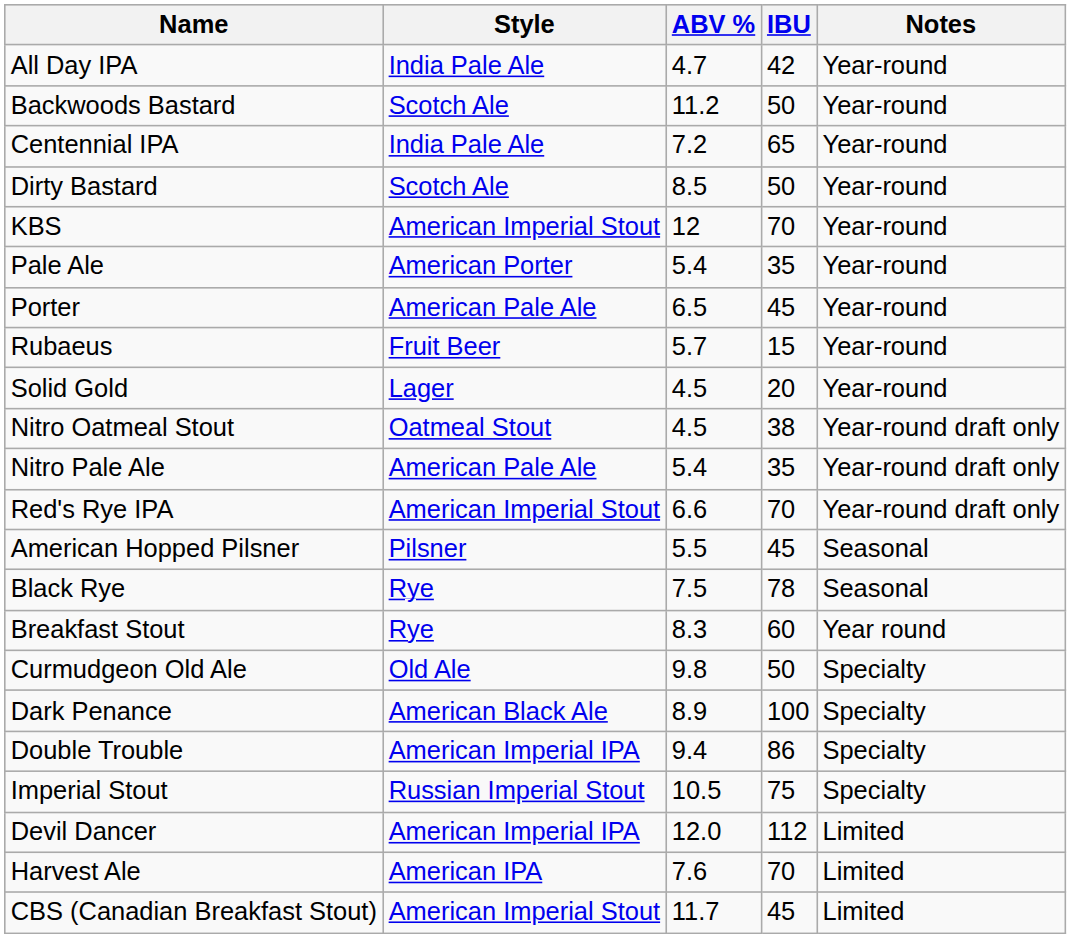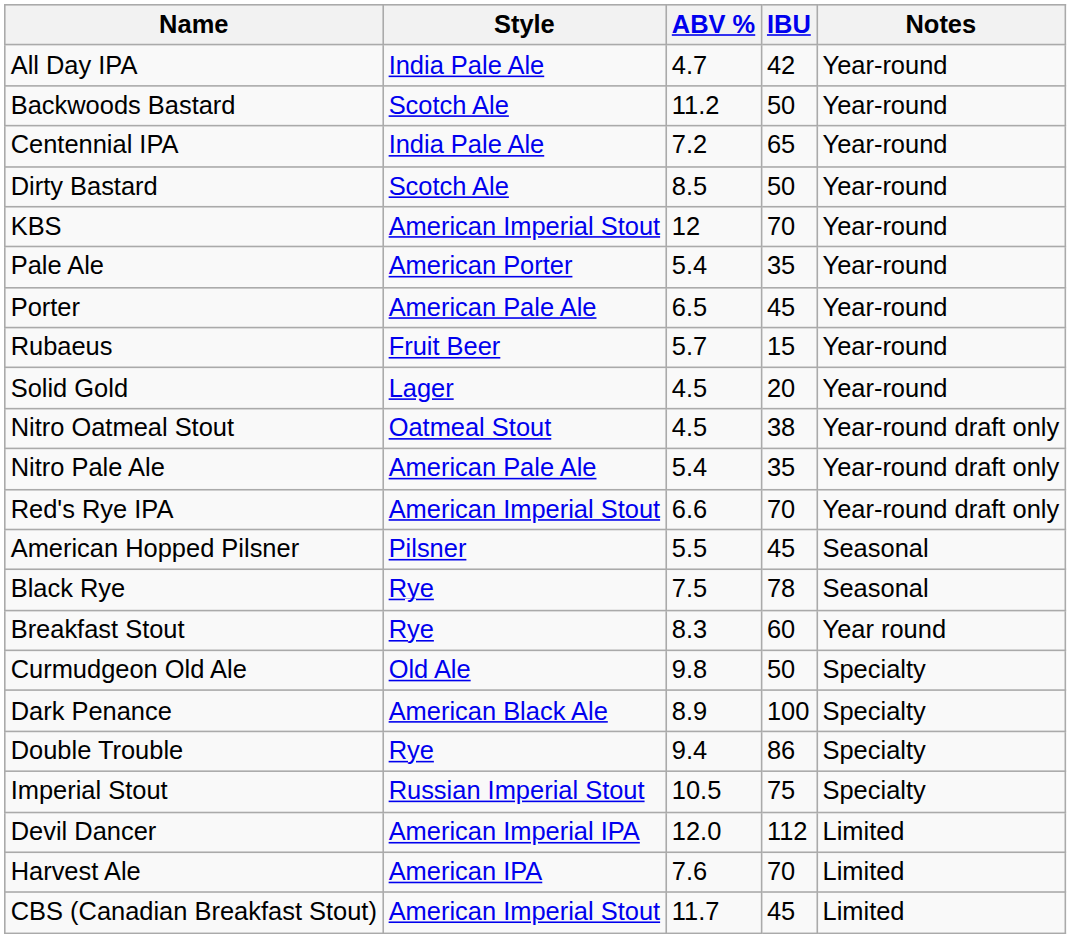 <table class="wikitable sortable">
 <tr>
 <th>Name</th>
 <th>Style</th>
 <th><a href='#'>ABV %</a></th>
 <th><a href='#'>IBU</a></th>
 <th>Notes</th>
 </tr>
 <tr>
 <td>All Day IPA</td>
 <td><a href='#'>India Pale Ale</a></td>
 <td>4.7</td>
 <td>42</td>
 <td>Year-round</td>
 </tr>
 <tr>
 <td>Backwoods Bastard</td>
 <td><a href='#'>Scotch Ale</a></td>
 <td>11.2</td>
 <td>50</td>
 <td>Year-round</td>
 </tr>
 <tr>
 <td>Centennial IPA</td>
 <td><a href='#'>India Pale Ale</a></td>
 <td>7.2</td>
 <td>65</td>
 <td>Year-round</td>
 </tr>
 <tr>
 <td>Dirty Bastard</td>
 <td><a href='#'>Scotch Ale</a></td>
 <td>8.5</td>
 <td>50</td>
 <td>Year-round</td>
 </tr>
 <tr>
 <td>KBS</td>
 <td><a href='#'>American Imperial Stout</a></td>
 <td>12</td>
 <td>70</td>
 <td>Year-round</td>
 </tr>
 <tr>
 <td>Pale Ale</td>
 <td><a href='#'>American Porter</a></td>
 <td>5.4</td>
 <td>35</td>
 <td>Year-round</td>
 </tr>
 <tr>
 <td>Porter</td>
 <td><a href='#'>American Pale Ale</a></td>
 <td>6.5</td>
 <td>45</td>
 <td>Year-round</td>
 </tr>
 <tr>
 <td>Rubaeus</td>
 <td><a href='#'>Fruit Beer</a></td>
 <td>5.7</td>
 <td>15</td>
 <td>Year-round</td>
 </tr>
 <tr>
 <td>Solid Gold</td>
 <td><a href='#'>Lager</a></td>
 <td>4.5</td>
 <td>20</td>
 <td>Year-round</td>
 </tr>
 <tr>
 <td>Nitro Oatmeal Stout</td>
 <td><a href='#'>Oatmeal Stout</a></td>
 <td>4.5</td>
 <td>38</td>
 <td>Year-round draft only</td>
 </tr>
 <tr>
 <td>Nitro Pale Ale</td>
 <td><a href='#'>American Pale Ale</a></td>
 <td>5.4</td>
 <td>35</td>
 <td>Year-round draft only</td>
 </tr>
 <tr>
 <td>Red's Rye IPA</td>
 <td><a href='#'>American Imperial Stout</a></td>
 <td>6.6</td>
 <td>70</td>
 <td>Year-round draft only</td>
 </tr>
 <tr>
 <td>American Hopped Pilsner</td>
 <td><a href='#'>Pilsner</a></td>
 <td>5.5</td>
 <td>45</td>
 <td>Seasonal</td>
 </tr>
 <tr>
 <td>Black Rye</td>
 <td><a href='#'>Rye</a></td>
 <td>7.5</td>
 <td>78</td>
 <td>Seasonal</td>
 </tr>
 <tr>
 <td>Breakfast Stout</td>
 <td><a href='#'>Rye</a></td>
 <td>8.3</td>
 <td>60</td>
 <td>Year round</td>
 </tr>
 <tr>
 <td>Curmudgeon Old Ale</td>
 <td><a href='#'>Old Ale</a></td>
 <td>9.8</td>
 <td>50</td>
 <td>Specialty</td>
 </tr>
 <tr>
 <td>Dark Penance</td>
 <td><a href='#'>American Black Ale</a></td>
 <td>8.9</td>
 <td>100</td>
 <td>Specialty</td>
 </tr>
 <tr>
 <td>Double Trouble</td>
-<td><a href='#'>American Imperial IPA</a></td>
+<td><a href='#'>Rye</a></td>
 <td>9.4</td>
 <td>86</td>
 <td>Specialty</td>
 </tr>
 <tr>
 <td>Imperial Stout</td>
 <td><a href='#'>Russian Imperial Stout</a></td>
 <td>10.5</td>
 <td>75</td>
 <td>Specialty</td>
 </tr>
 <tr>
 <td>Devil Dancer</td>
 <td><a href='#'>American Imperial IPA</a></td>
 <td>12.0</td>
 <td>112</td>
 <td>Limited</td>
 </tr>
 <tr>
 <td>Harvest Ale</td>
 <td><a href='#'>American IPA</a></td>
 <td>7.6</td>
 <td>70</td>
 <td>Limited</td>
 </tr>
 <tr>
 <td>CBS (Canadian Breakfast Stout)</td>
 <td><a href='#'>American Imperial Stout</a></td>
 <td>11.7</td>
 <td>45</td>
 <td>Limited</td>
 </tr>
 </table>
